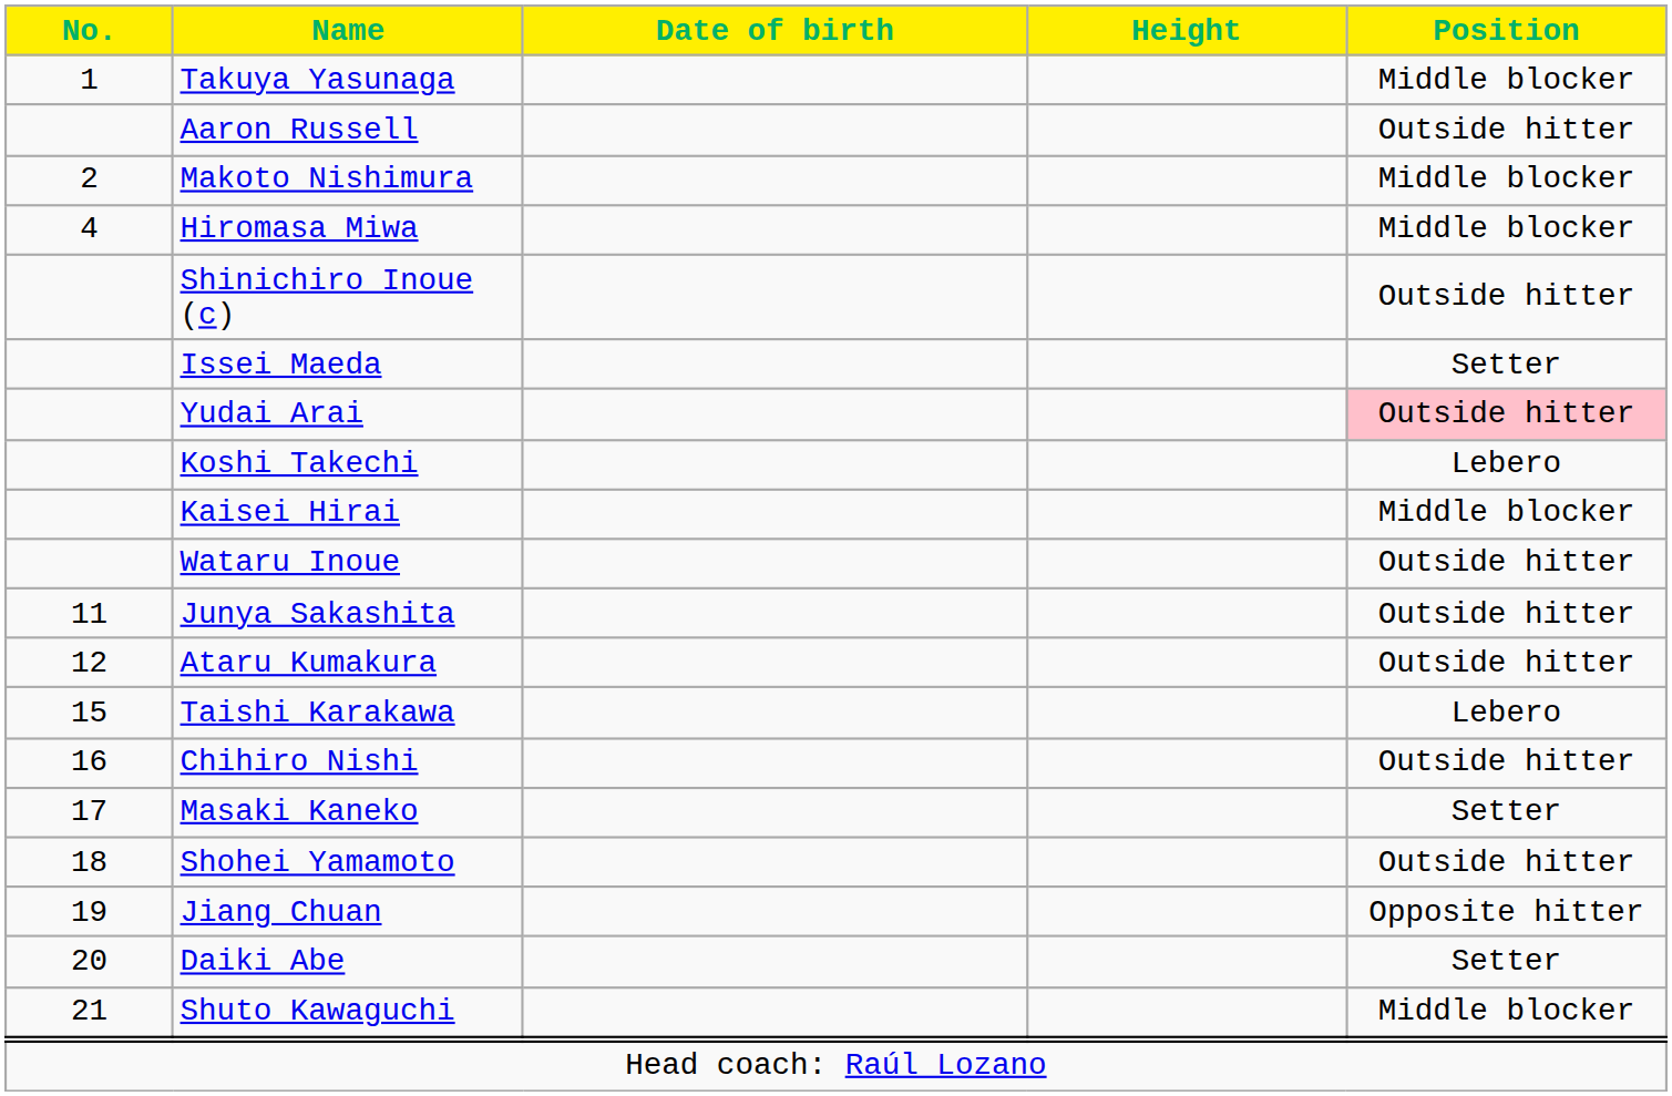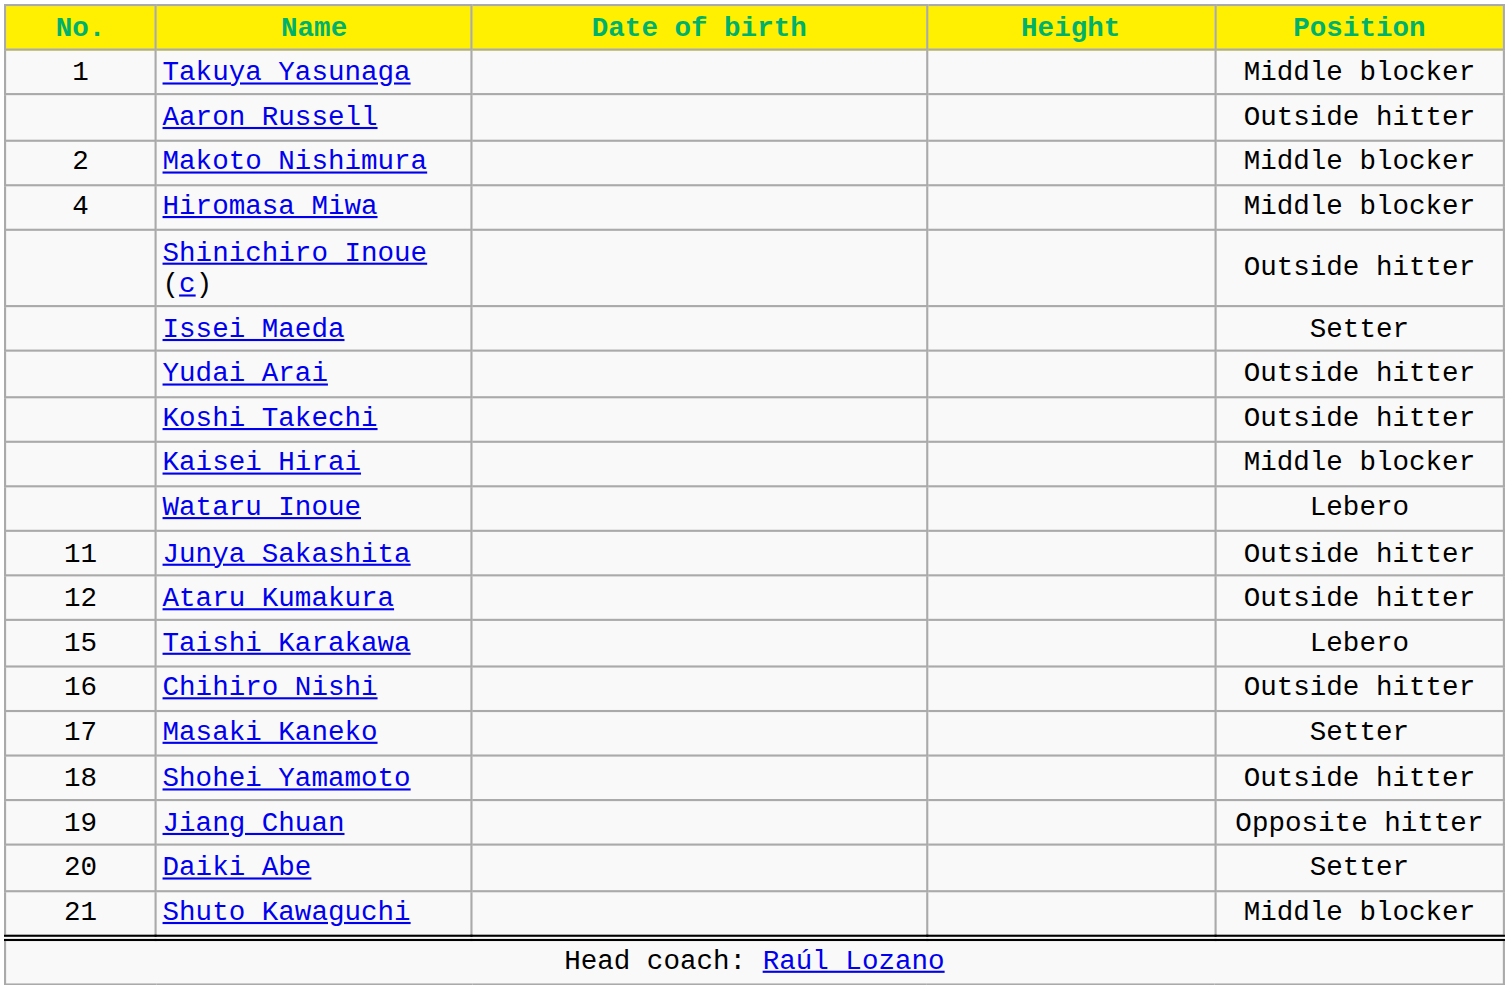 <table class="wikitable plainrowheaders collapsible " style="text-align:center">
 <tr>
 <th style="width:5em;color:#00B16B; background-color:#FFEF00">No.</th>
 <th style="width:11em;color:#00B16B; background-color:#FFEF00">Name</th>
 <th style="width:16em;color:#00B16B; background-color:#FFEF00">Date of birth</th>
 <th style="width:10em;color:#00B16B; background-color:#FFEF00">Height</th>
 <th style="width:10em;color:#00B16B; background-color:#FFEF00">Position</th>
 </tr>
 <tr>
 <td>1</td>
 <td align=left><a href='#'>Takuya Yasunaga</a></td>
 <td align=right></td>
 <td align=right></td>
 <td>Middle blocker</td>
 </tr>
 <tr>
 <td></td>
 <td align=left> <a href='#'>Aaron Russell</a></td>
 <td align=right></td>
 <td align=right></td>
 <td>Outside hitter</td>
 </tr>
 <tr>
 <td>2</td>
 <td align=left><a href='#'>Makoto Nishimura</a></td>
 <td align=right></td>
 <td align=right></td>
 <td>Middle blocker</td>
 </tr>
 <tr>
 <td>4</td>
 <td align=left><a href='#'>Hiromasa Miwa</a></td>
 <td align=right></td>
 <td align=right></td>
 <td>Middle blocker</td>
 </tr>
 <tr>
 <td></td>
 <td align=left><a href='#'>Shinichiro Inoue</a> (<a href='#'>c</a>)</td>
 <td align=right></td>
 <td align=right></td>
 <td>Outside hitter</td>
 </tr>
 <tr>
 <td></td>
 <td align=left><a href='#'>Issei Maeda</a></td>
 <td align=right></td>
 <td align=right></td>
 <td>Setter</td>
 </tr>
 <tr>
 <td></td>
 <td align=left><a href='#'>Yudai Arai</a></td>
 <td align=right></td>
 <td align=right></td>
-<td style="background: pink;">Outside hitter</td>
+<td>Outside hitter</td>
 </tr>
 <tr>
 <td></td>
 <td align=left><a href='#'>Koshi Takechi</a></td>
 <td align=right></td>
 <td align=right></td>
-<td>Lebero</td>
+<td>Outside hitter</td>
 </tr>
 <tr>
 <td></td>
 <td align=left><a href='#'>Kaisei Hirai</a></td>
 <td align=right></td>
 <td align=right></td>
 <td>Middle blocker</td>
 </tr>
 <tr>
 <td></td>
 <td align=left><a href='#'>Wataru Inoue</a></td>
 <td align=right></td>
 <td align=right></td>
-<td>Outside hitter</td>
+<td>Lebero</td>
 </tr>
 <tr>
 <td>11</td>
 <td align=left><a href='#'>Junya Sakashita</a></td>
 <td align=right></td>
 <td align=right></td>
 <td>Outside hitter</td>
 </tr>
 <tr>
 <td>12</td>
 <td style="text-align:left;"><a href='#'>Ataru Kumakura</a></td>
 <td align=right></td>
 <td align=right></td>
 <td>Outside hitter</td>
 </tr>
 <tr>
 <td>15</td>
 <td style="text-align:left;"><a href='#'>Taishi Karakawa</a></td>
 <td align=right></td>
 <td align=right></td>
 <td>Lebero</td>
 </tr>
 <tr>
 <td>16</td>
 <td style="text-align:left;"><a href='#'>Chihiro Nishi</a></td>
 <td align=right></td>
 <td align=right></td>
 <td>Outside hitter</td>
 </tr>
 <tr>
 <td>17</td>
 <td style="text-align:left;"><a href='#'>Masaki Kaneko</a></td>
 <td align=right></td>
 <td align=right></td>
 <td>Setter</td>
 </tr>
 <tr>
 <td>18</td>
 <td style="text-align:left;"><a href='#'>Shohei Yamamoto</a></td>
 <td align=right></td>
 <td align=right></td>
 <td>Outside hitter</td>
 </tr>
 <tr>
 <td>19</td>
 <td style="text-align:left;"> <a href='#'>Jiang Chuan</a></td>
 <td align=right></td>
 <td align=right></td>
 <td>Opposite hitter</td>
 </tr>
 <tr>
 <td>20</td>
 <td style="text-align:left;"><a href='#'>Daiki Abe</a></td>
 <td align=right></td>
 <td align=right></td>
 <td>Setter</td>
 </tr>
 <tr>
 <td>21</td>
 <td style="text-align:left;"><a href='#'>Shuto Kawaguchi</a></td>
 <td style="text-align:right;"></td>
 <td align=right></td>
 <td>Middle blocker</td>
 </tr>
 <tr>
 <td style="border-top:double;"colspan=5>Head coach:  <a href='#'>Raúl Lozano</a></td>
 </tr>
 </table>
